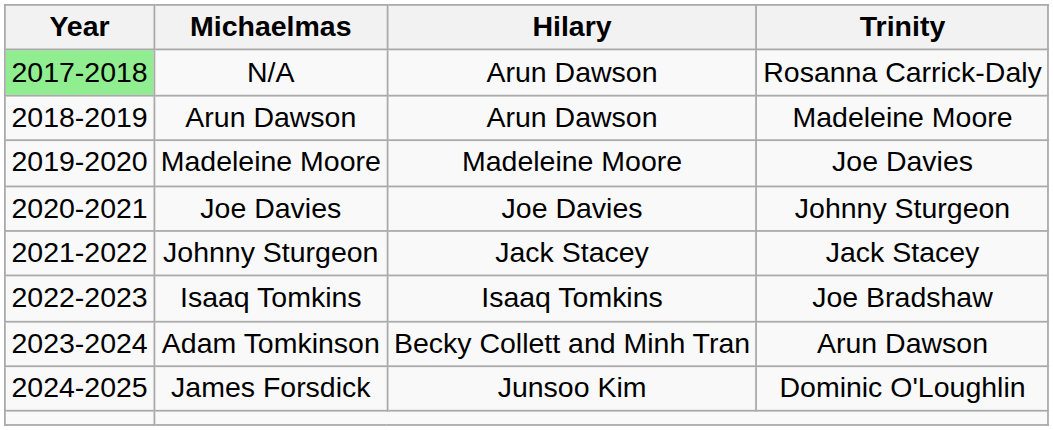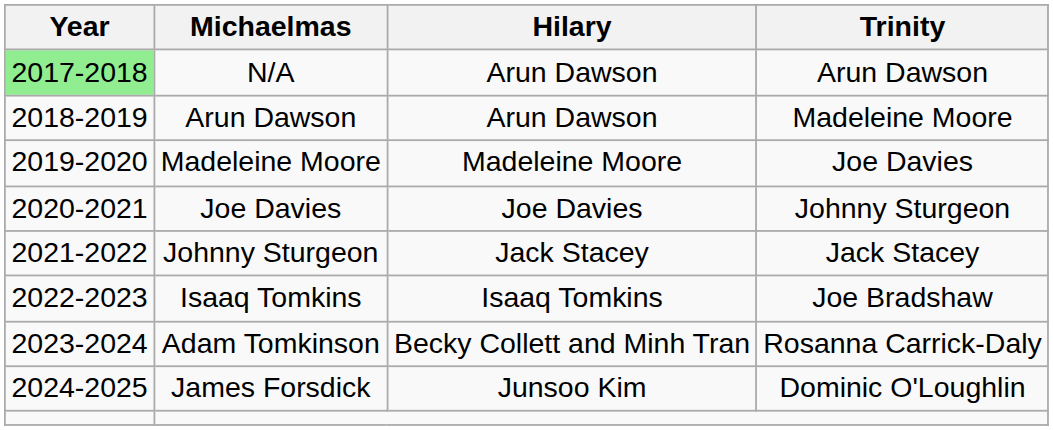 <table class="wikitable sortable">
 <tr>
 <th>Year</th>
 <th>Michaelmas</th>
 <th>Hilary</th>
 <th>Trinity</th>
 </tr>
 <tr>
 <td align="center" style="background: lightgreen;">2017-2018</td>
 <td align="center">N/A</td>
 <td align="center"> Arun Dawson</td>
-<td> Rosanna Carrick-Daly</td>
+<td align="center"> Arun Dawson</td>
 </tr>
 <tr>
 <td align="center">2018-2019</td>
 <td align="center"> Arun Dawson</td>
 <td align="center"> Arun Dawson</td>
 <td align="center"> Madeleine Moore</td>
 </tr>
 <tr>
 <td align="center">2019-2020</td>
 <td align="center"> Madeleine Moore</td>
 <td align="center"> Madeleine Moore</td>
 <td align="center"> Joe Davies</td>
 </tr>
 <tr>
 <td align="center">2020-2021</td>
 <td align="center"> Joe Davies</td>
 <td align="center"> Joe Davies</td>
 <td align="center"> Johnny Sturgeon</td>
 </tr>
 <tr>
 <td align="center">2021-2022</td>
 <td align="center"> Johnny Sturgeon</td>
 <td align="center"> Jack Stacey</td>
 <td align="center"> Jack Stacey</td>
 </tr>
 <tr>
 <td align="center">2022-2023</td>
 <td align="center"> Isaaq Tomkins</td>
 <td align="center"> Isaaq Tomkins</td>
 <td align="center"> Joe Bradshaw</td>
 </tr>
 <tr>
 <td align="center">2023-2024</td>
 <td align="center"> Adam Tomkinson</td>
 <td align="center"> Becky Collett and  Minh Tran</td>
-<td align="center"> Arun Dawson</td>
+<td> Rosanna Carrick-Daly</td>
 </tr>
 <tr>
 <td>2024-2025</td>
 <td align="center"> James Forsdick</td>
 <td align="center"> Junsoo Kim</td>
 <td align="center"> Dominic O'Loughlin</td>
 </tr>
 <tr>
 <td></td>
 </tr>
 </table>
